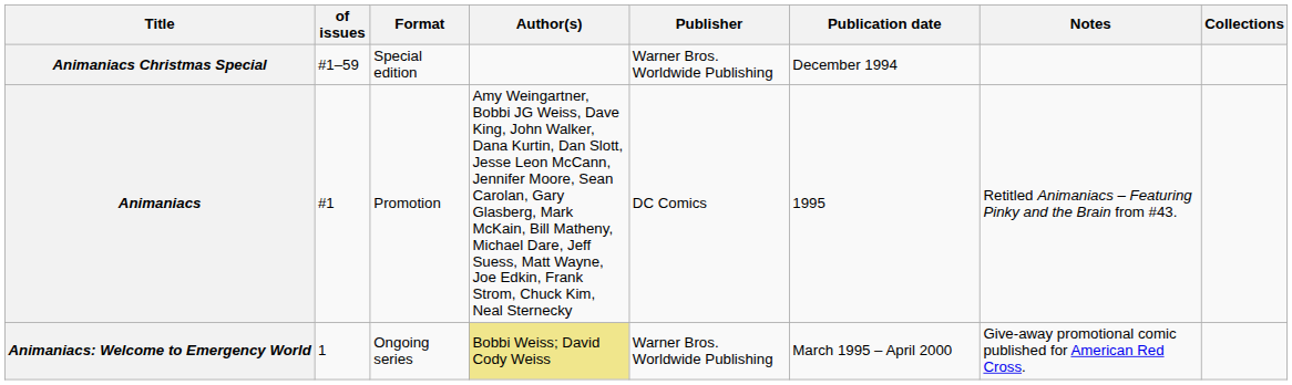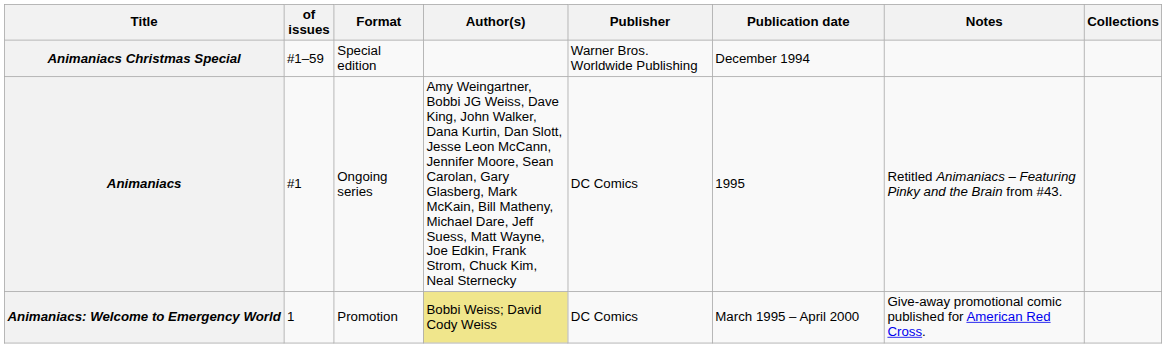 <table class="wikitable">
 <tr>
 <th>Title</th>
 <th style="width:40pt"> of issues</th>
 <th style="width:75pt">Format</th>
 <th style="width:125pt">Author(s)</th>
 <th style="width:125pt">Publisher</th>
 <th style="width:150pt">Publication date</th>
 <th style="width:175pt">Notes</th>
 <th>Collections</th>
 </tr>
 <tr>
 <th><em>Animaniacs Christmas Special</em></th>
 <td>#1–59</td>
 <td>Special edition</td>
 <td></td>
 <td>Warner Bros. Worldwide Publishing</td>
 <td>December 1994</td>
 <td></td>
 <td></td>
 </tr>
 <tr>
 <th><em>Animaniacs</em></th>
 <td>#1</td>
-<td>Promotion</td>
+<td>Ongoing series</td>
 <td>Amy Weingartner, Bobbi JG Weiss, Dave King, John Walker, Dana Kurtin, Dan Slott, Jesse Leon McCann, Jennifer Moore, Sean Carolan, Gary Glasberg, Mark McKain, Bill Matheny, Michael Dare, Jeff Suess, Matt Wayne, Joe Edkin, Frank Strom, Chuck Kim, Neal Sternecky</td>
 <td>DC Comics</td>
 <td>1995</td>
 <td>Retitled  <em>Animaniacs – Featuring Pinky and the Brain</em> from #43.</td>
 <td></td>
 </tr>
 <tr>
 <th><em>Animaniacs: Welcome to Emergency World</em></th>
 <td>1</td>
-<td>Ongoing series</td>
+<td>Promotion</td>
 <td style="background: khaki;">Bobbi Weiss; David Cody Weiss</td>
-<td>Warner Bros. Worldwide Publishing</td>
+<td>DC Comics</td>
 <td>March 1995 – April 2000</td>
 <td>Give-away promotional comic published for <a href='#'>American Red Cross</a>.</td>
 <td></td>
 </tr>
 </table>
